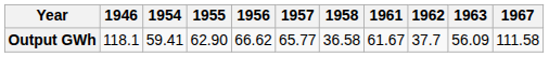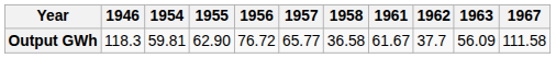 <table class="wikitable">
 <tr>
 <th>Year</th>
 <th>1946</th>
 <th>1954</th>
 <th>1955</th>
 <th>1956</th>
 <th>1957</th>
 <th>1958</th>
 <th>1961</th>
 <th>1962</th>
 <th>1963</th>
 <th>1967</th>
 </tr>
 <tr>
 <th>Output GWh</th>
-<td>118.1</td>
-<td>59.41</td>
+<td>118.3</td>
+<td>59.81</td>
 <td>62.90</td>
-<td>66.62</td>
+<td>76.72</td>
 <td>65.77</td>
 <td>36.58</td>
 <td>61.67</td>
 <td>37.7</td>
 <td>56.09</td>
 <td>111.58</td>
 </tr>
 </table>
